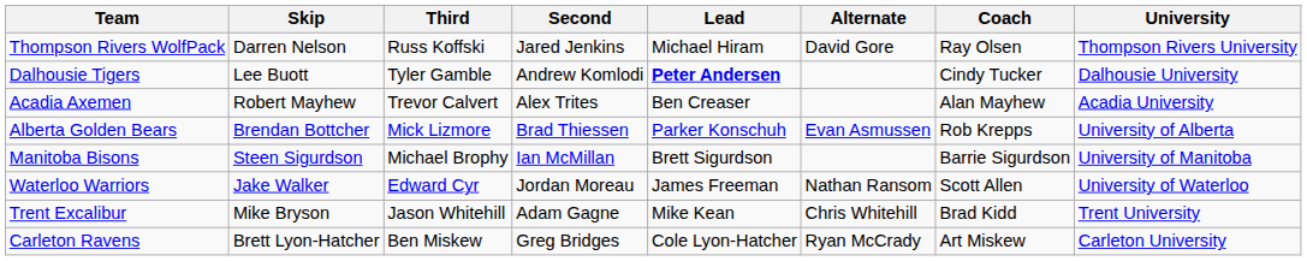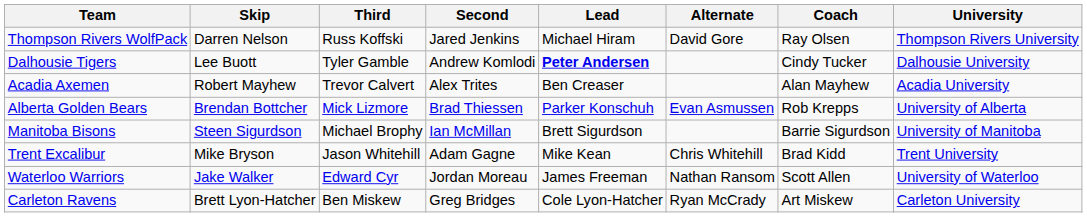 <table class=wikitable>
 <tr>
 <th>Team</th>
 <th>Skip</th>
 <th>Third</th>
 <th>Second</th>
 <th>Lead</th>
 <th>Alternate</th>
 <th>Coach</th>
 <th>University</th>
 </tr>
 <tr>
 <td><a href='#'>Thompson Rivers WolfPack</a></td>
 <td>Darren Nelson</td>
 <td>Russ Koffski</td>
 <td>Jared Jenkins</td>
 <td>Michael Hiram</td>
 <td>David Gore</td>
 <td>Ray Olsen</td>
 <td> <a href='#'>Thompson Rivers University</a></td>
 </tr>
 <tr>
 <td><a href='#'>Dalhousie Tigers</a></td>
 <td>Lee Buott</td>
 <td>Tyler Gamble</td>
 <td>Andrew Komlodi</td>
 <td><strong><a href='#'>Peter Andersen</a></strong></td>
 <td></td>
 <td>Cindy Tucker</td>
 <td> <a href='#'>Dalhousie University</a></td>
 </tr>
 <tr>
 <td><a href='#'>Acadia Axemen</a></td>
 <td>Robert Mayhew</td>
 <td>Trevor Calvert</td>
 <td>Alex Trites</td>
 <td>Ben Creaser</td>
 <td></td>
 <td>Alan Mayhew</td>
 <td> <a href='#'>Acadia University</a></td>
 </tr>
 <tr>
 <td><a href='#'>Alberta Golden Bears</a></td>
 <td><a href='#'>Brendan Bottcher</a></td>
 <td><a href='#'>Mick Lizmore</a></td>
 <td><a href='#'>Brad Thiessen</a></td>
 <td><a href='#'>Parker Konschuh</a></td>
 <td><a href='#'>Evan Asmussen</a></td>
 <td>Rob Krepps</td>
 <td> <a href='#'>University of Alberta</a></td>
 </tr>
 <tr>
 <td><a href='#'>Manitoba Bisons</a></td>
 <td><a href='#'>Steen Sigurdson</a></td>
 <td>Michael Brophy</td>
 <td><a href='#'>Ian McMillan</a></td>
 <td>Brett Sigurdson</td>
 <td></td>
 <td>Barrie Sigurdson</td>
 <td> <a href='#'>University of Manitoba</a></td>
 </tr>
 <tr>
+<td><a href='#'>Trent Excalibur</a></td>
+<td>Mike Bryson</td>
+<td>Jason Whitehill</td>
+<td>Adam Gagne</td>
+<td>Mike Kean</td>
+<td>Chris Whitehill</td>
+<td>Brad Kidd</td>
+<td> <a href='#'>Trent University</a></td>
+</tr>
+<tr>
 <td><a href='#'>Waterloo Warriors</a></td>
 <td><a href='#'>Jake Walker</a></td>
 <td><a href='#'>Edward Cyr</a></td>
 <td>Jordan Moreau</td>
 <td>James Freeman</td>
 <td>Nathan Ransom</td>
 <td>Scott Allen</td>
 <td> <a href='#'>University of Waterloo</a></td>
-</tr>
-<tr>
-<td><a href='#'>Trent Excalibur</a></td>
-<td>Mike Bryson</td>
-<td>Jason Whitehill</td>
-<td>Adam Gagne</td>
-<td>Mike Kean</td>
-<td>Chris Whitehill</td>
-<td>Brad Kidd</td>
-<td> <a href='#'>Trent University</a></td>
 </tr>
 <tr>
 <td><a href='#'>Carleton Ravens</a></td>
 <td>Brett Lyon-Hatcher</td>
 <td>Ben Miskew</td>
 <td>Greg Bridges</td>
 <td>Cole Lyon-Hatcher</td>
 <td>Ryan McCrady</td>
 <td>Art Miskew</td>
 <td> <a href='#'>Carleton University</a></td>
 </tr>
 </table>
